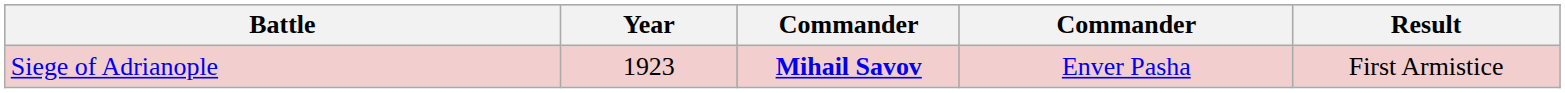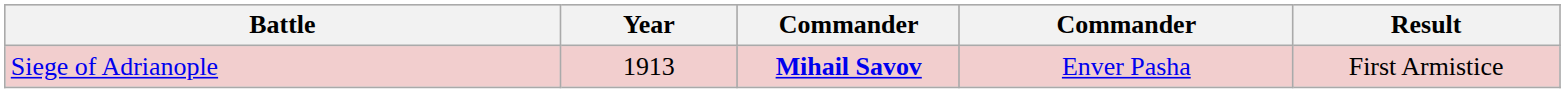 <table style="width:76%;" class="wikitable">
 <tr>
 <th style="width:25%;">Battle</th>
 <th style="width:8%;">Year</th>
 <th style="width:10%;"> Commander</th>
 <th style="width:15%;"> Commander</th>
 <th style="width:12%;">Result</th>
 </tr>
 <tr style="background:#F2CECE;">
 <td align="left"><a href='#'>Siege of Adrianople</a></td>
-<td style="text-align:center;">1923</td>
+<td style="text-align:center;">1913</td>
 <td style="text-align:center;"><strong><a href='#'>Mihail Savov</a></strong></td>
 <td style="text-align:center;"><a href='#'>Enver Pasha</a></td>
 <td style="text-align:center;">First Armistice</td>
 </tr>
 </table>
